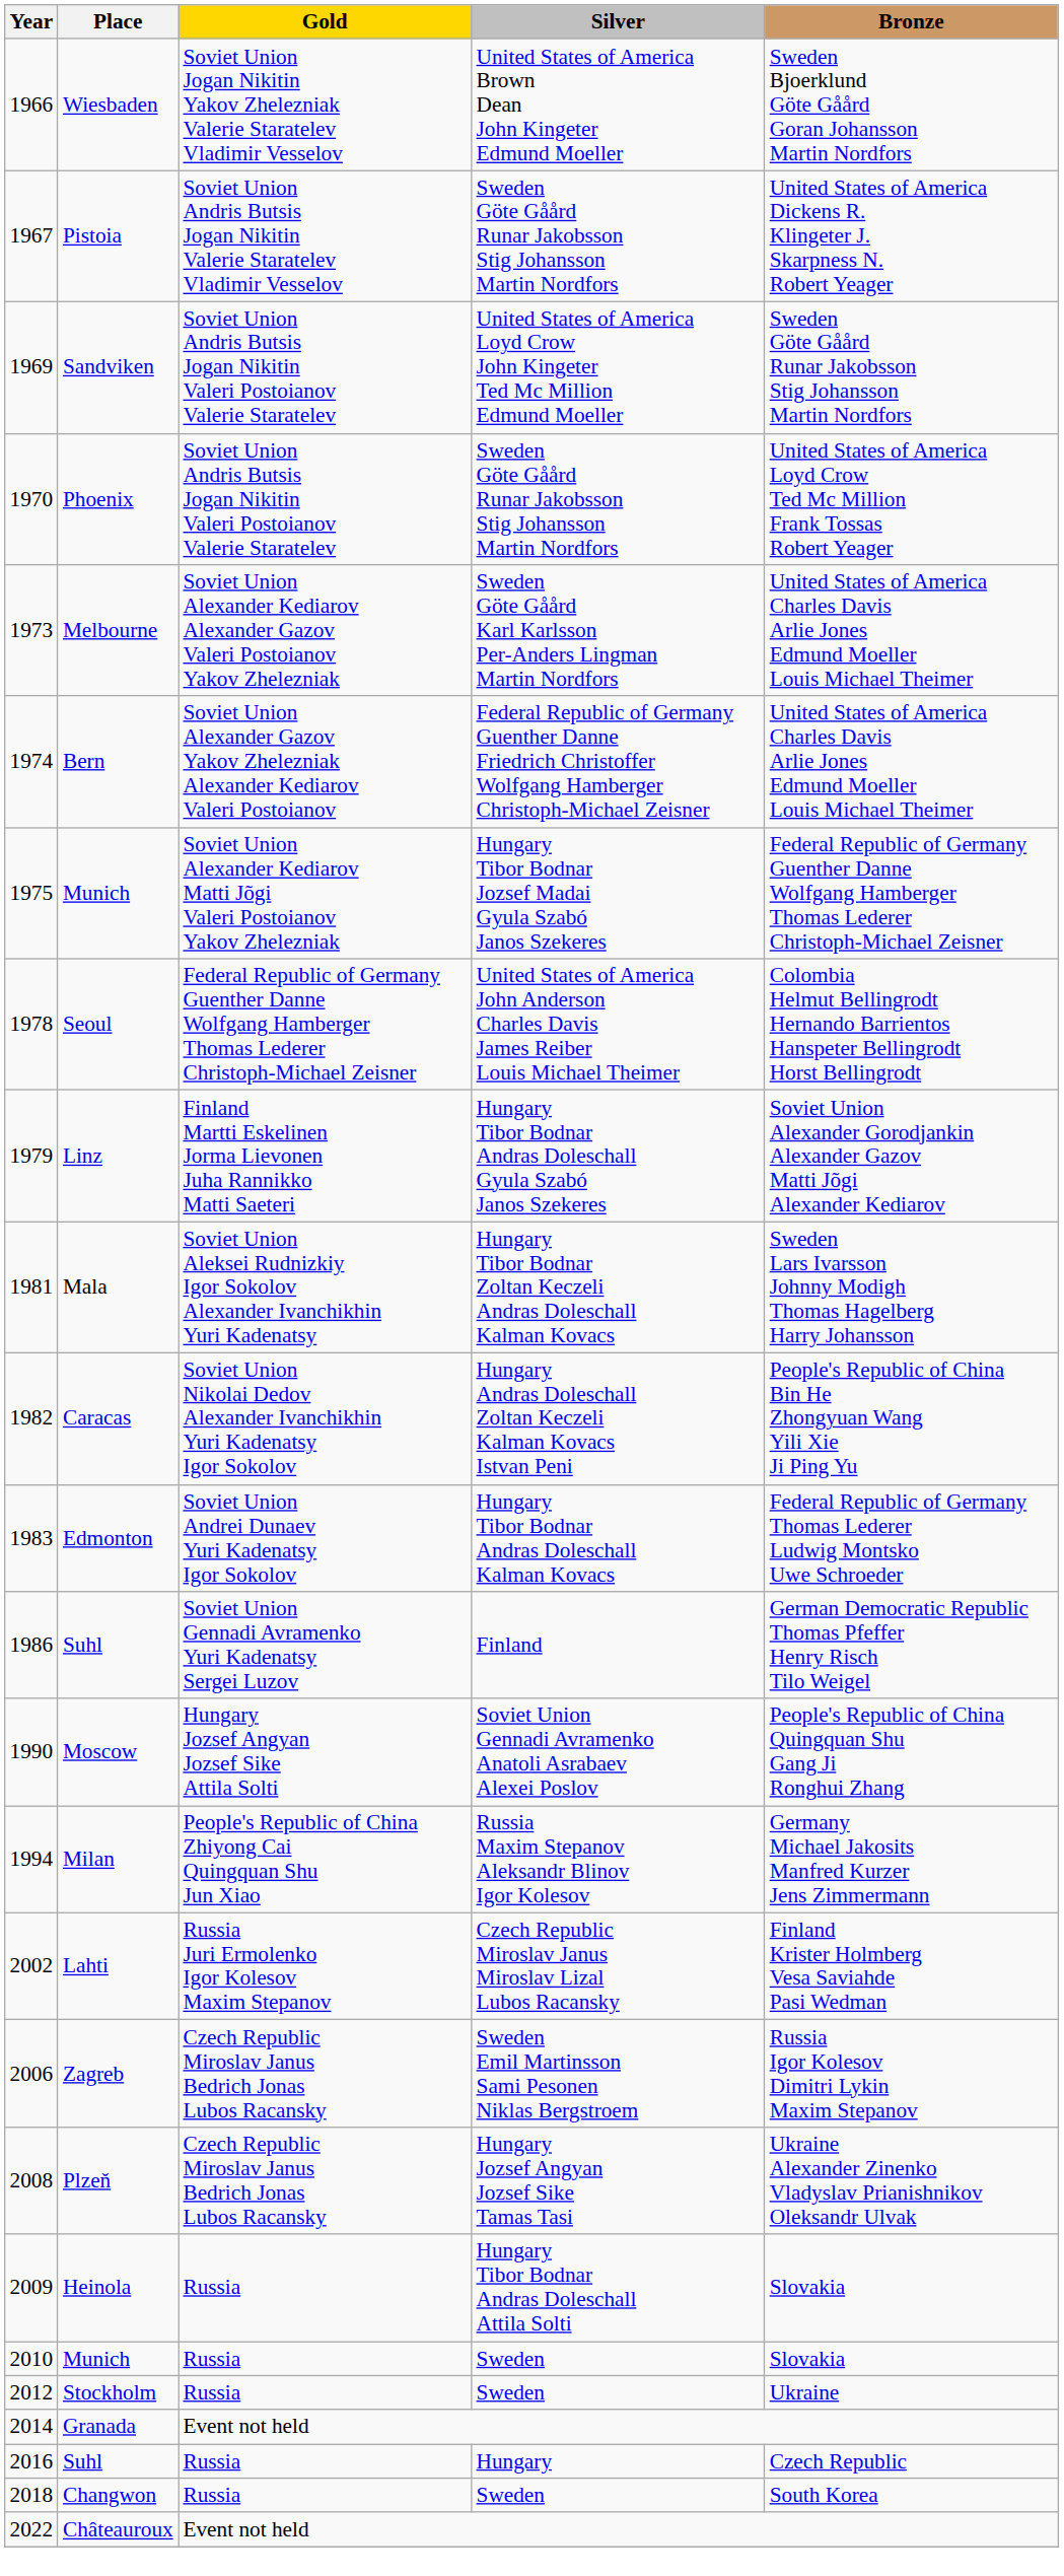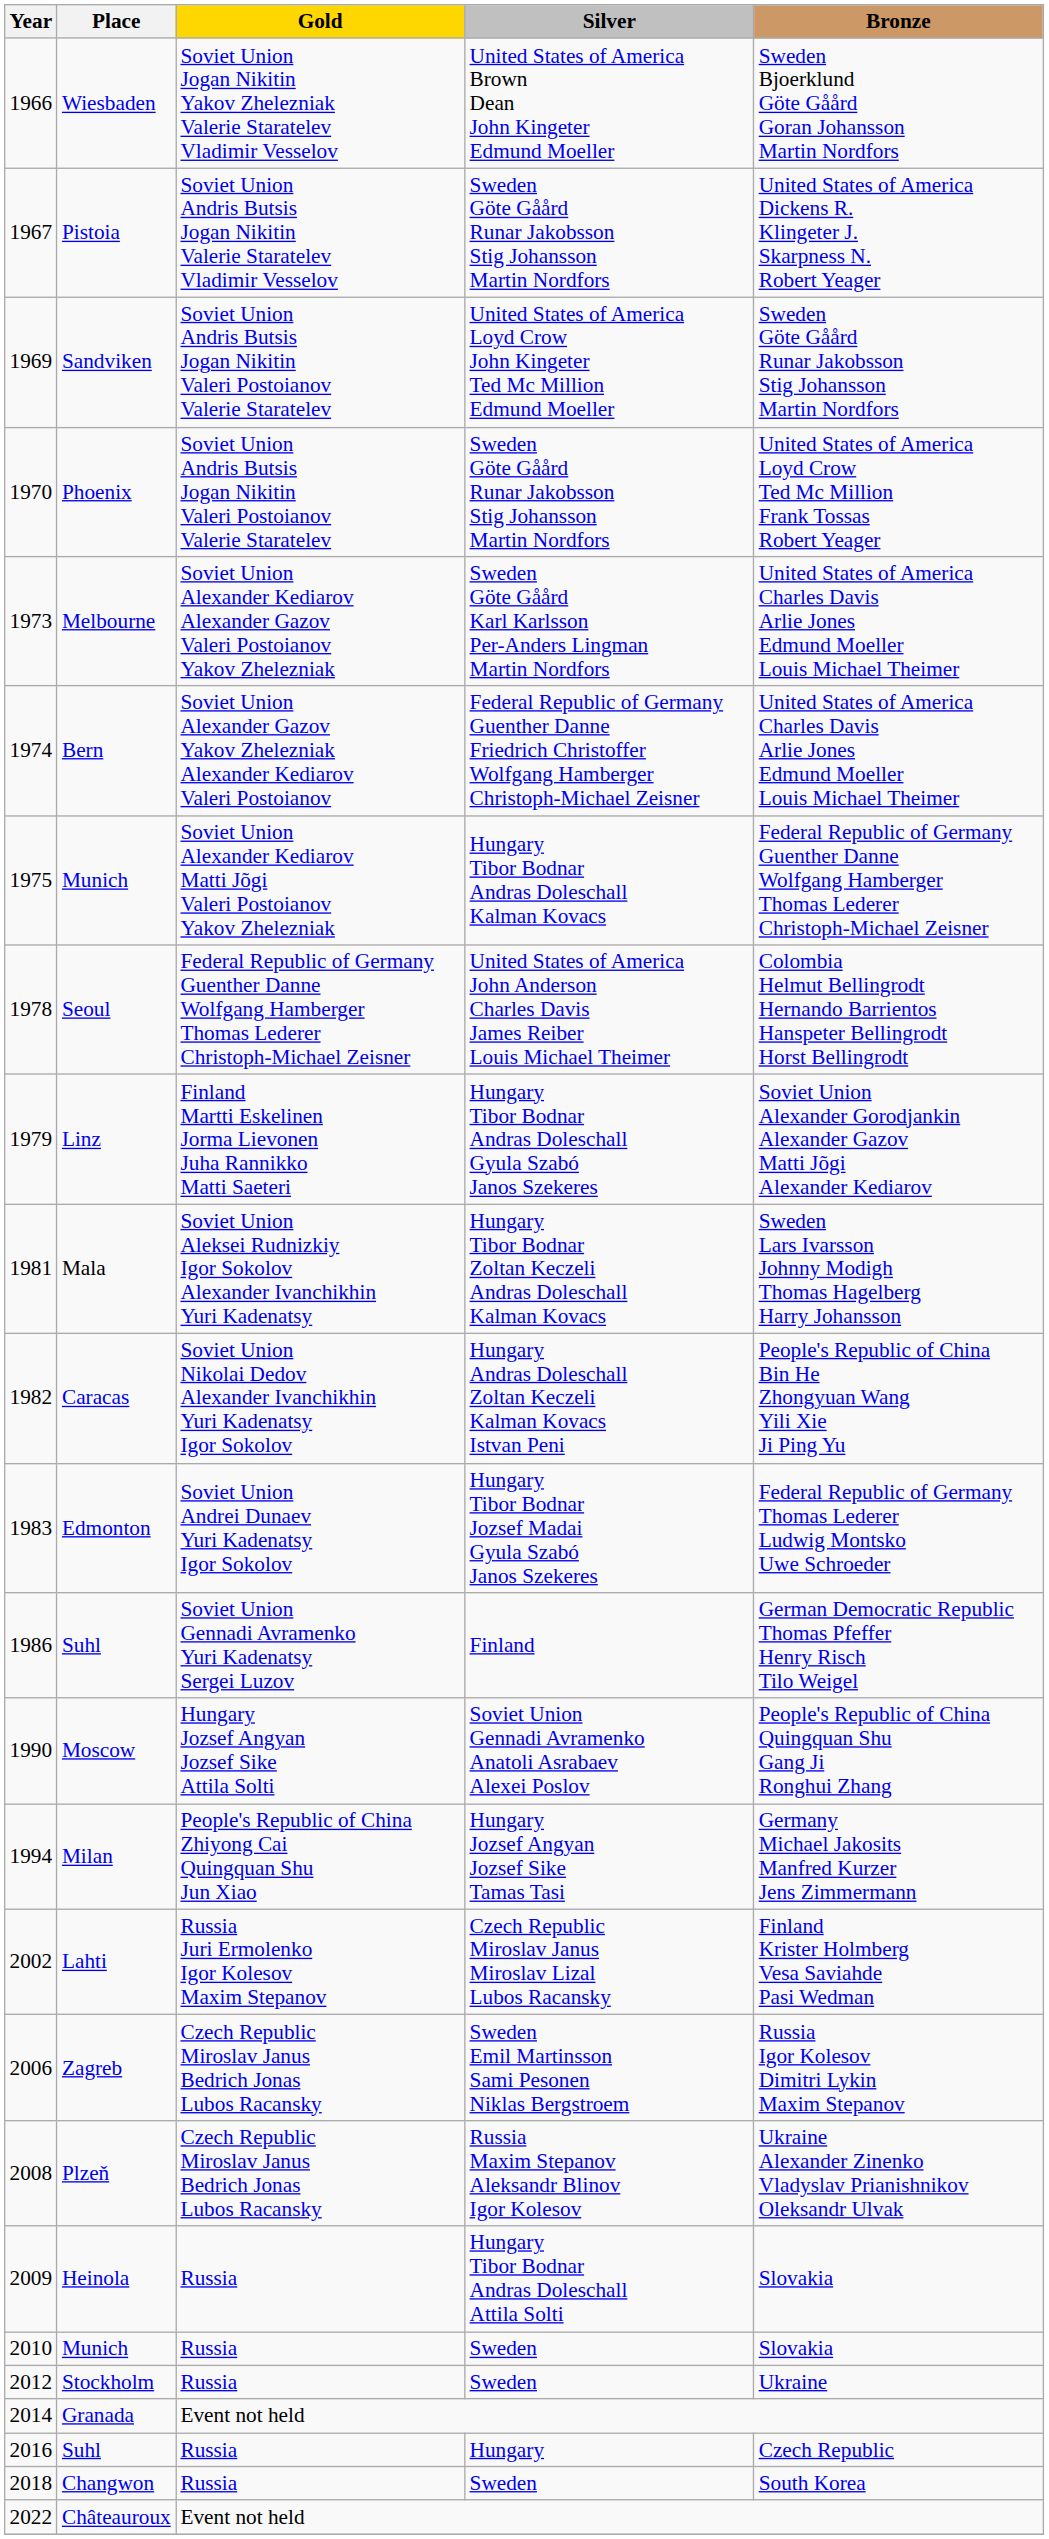 <table class="wikitable">
 <tr>
 <th>Year</th>
 <th>Place</th>
 <th style="background:gold"    width="210">Gold</th>
 <th style="background:silver"  width="210">Silver</th>
 <th style="background:#cc9966" width="210">Bronze</th>
 </tr>
 <tr>
 <td>1966</td>
 <td> <a href='#'>Wiesbaden</a></td>
 <td> <a href='#'>Soviet Union</a><br><a href='#'>Jogan Nikitin</a><br><a href='#'>Yakov Zhelezniak</a><br><a href='#'>Valerie Staratelev</a><br><a href='#'>Vladimir Vesselov</a></td>
 <td> <a href='#'>United States of America</a><br>Brown<br>Dean<br><a href='#'>John Kingeter</a><br><a href='#'>Edmund Moeller</a></td>
 <td> <a href='#'>Sweden</a><br>Bjoerklund<br><a href='#'>Göte Gåård</a><br><a href='#'>Goran Johansson</a><br><a href='#'>Martin Nordfors</a></td>
 </tr>
 <tr>
 <td>1967</td>
 <td> <a href='#'>Pistoia</a></td>
 <td> <a href='#'>Soviet Union</a><br><a href='#'>Andris Butsis</a><br><a href='#'>Jogan Nikitin</a><br><a href='#'>Valerie Staratelev</a><br><a href='#'>Vladimir Vesselov</a></td>
 <td> <a href='#'>Sweden</a><br><a href='#'>Göte Gåård</a><br><a href='#'>Runar Jakobsson</a><br><a href='#'>Stig Johansson</a><br><a href='#'>Martin Nordfors</a></td>
 <td> <a href='#'>United States of America</a><br><a href='#'>Dickens R.</a><br><a href='#'>Klingeter J.</a><br><a href='#'>Skarpness N.</a><br><a href='#'>Robert Yeager</a></td>
 </tr>
 <tr>
 <td>1969</td>
 <td> <a href='#'>Sandviken</a></td>
 <td> <a href='#'>Soviet Union</a><br><a href='#'>Andris Butsis</a><br><a href='#'>Jogan Nikitin</a><br><a href='#'>Valeri Postoianov</a><br><a href='#'>Valerie Staratelev</a></td>
 <td> <a href='#'>United States of America</a><br><a href='#'>Loyd Crow</a><br><a href='#'>John Kingeter</a><br><a href='#'>Ted Mc Million</a><br><a href='#'>Edmund Moeller</a></td>
 <td> <a href='#'>Sweden</a><br><a href='#'>Göte Gåård</a><br><a href='#'>Runar Jakobsson</a><br><a href='#'>Stig Johansson</a><br><a href='#'>Martin Nordfors</a></td>
 </tr>
 <tr>
 <td>1970</td>
 <td> <a href='#'>Phoenix</a></td>
 <td> <a href='#'>Soviet Union</a><br><a href='#'>Andris Butsis</a><br><a href='#'>Jogan Nikitin</a><br><a href='#'>Valeri Postoianov</a><br><a href='#'>Valerie Staratelev</a></td>
 <td> <a href='#'>Sweden</a><br><a href='#'>Göte Gåård</a><br><a href='#'>Runar Jakobsson</a><br><a href='#'>Stig Johansson</a><br><a href='#'>Martin Nordfors</a></td>
 <td> <a href='#'>United States of America</a><br><a href='#'>Loyd Crow</a><br><a href='#'>Ted Mc Million</a><br><a href='#'>Frank Tossas</a><br><a href='#'>Robert Yeager</a></td>
 </tr>
 <tr>
 <td>1973</td>
 <td> <a href='#'>Melbourne</a></td>
 <td> <a href='#'>Soviet Union</a><br><a href='#'>Alexander Kediarov</a><br><a href='#'>Alexander Gazov</a><br><a href='#'>Valeri Postoianov</a><br><a href='#'>Yakov Zhelezniak</a></td>
 <td> <a href='#'>Sweden</a><br><a href='#'>Göte Gåård</a><br><a href='#'>Karl Karlsson</a><br><a href='#'>Per-Anders Lingman</a><br><a href='#'>Martin Nordfors</a></td>
 <td> <a href='#'>United States of America</a><br><a href='#'>Charles Davis</a><br><a href='#'>Arlie Jones</a><br><a href='#'>Edmund Moeller</a><br><a href='#'>Louis Michael Theimer</a></td>
 </tr>
 <tr>
 <td>1974</td>
 <td> <a href='#'>Bern</a></td>
 <td> <a href='#'>Soviet Union</a><br><a href='#'>Alexander Gazov</a><br><a href='#'>Yakov Zhelezniak</a><br><a href='#'>Alexander Kediarov</a><br><a href='#'>Valeri Postoianov</a></td>
 <td> <a href='#'>Federal Republic of Germany</a><br><a href='#'>Guenther Danne</a><br><a href='#'>Friedrich Christoffer</a><br><a href='#'>Wolfgang Hamberger</a><br><a href='#'>Christoph-Michael Zeisner</a></td>
 <td> <a href='#'>United States of America</a><br><a href='#'>Charles Davis</a><br><a href='#'>Arlie Jones</a><br><a href='#'>Edmund Moeller</a><br><a href='#'>Louis Michael Theimer</a></td>
 </tr>
 <tr>
 <td>1975</td>
 <td> <a href='#'>Munich</a></td>
 <td> <a href='#'>Soviet Union</a><br><a href='#'>Alexander Kediarov</a><br><a href='#'>Matti Jõgi</a><br><a href='#'>Valeri Postoianov</a><br><a href='#'>Yakov Zhelezniak</a></td>
-<td> <a href='#'>Hungary</a><br><a href='#'>Tibor Bodnar</a><br><a href='#'>Jozsef Madai</a><br><a href='#'>Gyula Szabó</a><br><a href='#'>Janos Szekeres</a></td>
+<td> <a href='#'>Hungary</a><br><a href='#'>Tibor Bodnar</a><br><a href='#'>Andras Doleschall</a><br><a href='#'>Kalman Kovacs</a></td>
 <td> <a href='#'>Federal Republic of Germany</a><br><a href='#'>Guenther Danne</a><br><a href='#'>Wolfgang Hamberger</a><br><a href='#'>Thomas Lederer</a><br><a href='#'>Christoph-Michael Zeisner</a></td>
 </tr>
 <tr>
 <td>1978</td>
 <td> <a href='#'>Seoul</a></td>
 <td> <a href='#'>Federal Republic of Germany</a><br><a href='#'>Guenther Danne</a><br><a href='#'>Wolfgang Hamberger</a><br><a href='#'>Thomas Lederer</a><br><a href='#'>Christoph-Michael Zeisner</a></td>
 <td> <a href='#'>United States of America</a><br><a href='#'>John Anderson</a><br><a href='#'>Charles Davis</a><br><a href='#'>James Reiber</a><br><a href='#'>Louis Michael Theimer</a></td>
 <td> <a href='#'>Colombia</a><br><a href='#'>Helmut Bellingrodt</a><br><a href='#'>Hernando Barrientos</a><br><a href='#'>Hanspeter Bellingrodt</a><br><a href='#'>Horst Bellingrodt</a></td>
 </tr>
 <tr>
 <td>1979</td>
 <td> <a href='#'>Linz</a></td>
 <td> <a href='#'>Finland</a><br><a href='#'>Martti Eskelinen</a><br><a href='#'>Jorma Lievonen</a><br><a href='#'>Juha Rannikko</a><br><a href='#'>Matti Saeteri</a></td>
 <td> <a href='#'>Hungary</a><br><a href='#'>Tibor Bodnar</a><br><a href='#'>Andras Doleschall</a><br><a href='#'>Gyula Szabó</a><br><a href='#'>Janos Szekeres</a></td>
 <td> <a href='#'>Soviet Union</a><br><a href='#'>Alexander Gorodjankin</a><br><a href='#'>Alexander Gazov</a><br><a href='#'>Matti Jõgi</a><br><a href='#'>Alexander Kediarov</a></td>
 </tr>
 <tr>
 <td>1981</td>
 <td> Mala</td>
 <td> <a href='#'>Soviet Union</a><br><a href='#'>Aleksei Rudnizkiy</a><br><a href='#'>Igor Sokolov</a><br><a href='#'>Alexander Ivanchikhin</a><br><a href='#'>Yuri Kadenatsy</a></td>
 <td> <a href='#'>Hungary</a><br><a href='#'>Tibor Bodnar</a><br><a href='#'>Zoltan Keczeli</a><br><a href='#'>Andras Doleschall</a><br><a href='#'>Kalman Kovacs</a></td>
 <td> <a href='#'>Sweden</a><br><a href='#'>Lars Ivarsson</a><br><a href='#'>Johnny Modigh</a><br><a href='#'>Thomas Hagelberg</a><br><a href='#'>Harry Johansson</a></td>
 </tr>
 <tr>
 <td>1982</td>
 <td> <a href='#'>Caracas</a></td>
 <td> <a href='#'>Soviet Union</a><br><a href='#'>Nikolai Dedov</a><br><a href='#'>Alexander Ivanchikhin</a><br><a href='#'>Yuri Kadenatsy</a><br><a href='#'>Igor Sokolov</a></td>
 <td> <a href='#'>Hungary</a><br><a href='#'>Andras Doleschall</a><br><a href='#'>Zoltan Keczeli</a><br><a href='#'>Kalman Kovacs</a><br><a href='#'>Istvan Peni</a></td>
 <td> <a href='#'>People's Republic of China</a><br><a href='#'>Bin He</a><br><a href='#'>Zhongyuan Wang</a><br><a href='#'>Yili Xie</a><br><a href='#'>Ji Ping Yu</a></td>
 </tr>
 <tr>
 <td>1983</td>
 <td> <a href='#'>Edmonton</a></td>
 <td> <a href='#'>Soviet Union</a><br><a href='#'>Andrei Dunaev</a><br><a href='#'>Yuri Kadenatsy</a><br><a href='#'>Igor Sokolov</a></td>
-<td> <a href='#'>Hungary</a><br><a href='#'>Tibor Bodnar</a><br><a href='#'>Andras Doleschall</a><br><a href='#'>Kalman Kovacs</a></td>
+<td> <a href='#'>Hungary</a><br><a href='#'>Tibor Bodnar</a><br><a href='#'>Jozsef Madai</a><br><a href='#'>Gyula Szabó</a><br><a href='#'>Janos Szekeres</a></td>
 <td> <a href='#'>Federal Republic of Germany</a><br><a href='#'>Thomas Lederer</a><br><a href='#'>Ludwig Montsko</a><br><a href='#'>Uwe Schroeder</a></td>
 </tr>
 <tr>
 <td>1986</td>
 <td> <a href='#'>Suhl</a></td>
 <td> <a href='#'>Soviet Union</a><br><a href='#'>Gennadi Avramenko</a><br><a href='#'>Yuri Kadenatsy</a><br><a href='#'>Sergei Luzov</a></td>
 <td> <a href='#'>Finland</a></td>
 <td> <a href='#'>German Democratic Republic</a><br><a href='#'>Thomas Pfeffer</a><br><a href='#'>Henry Risch</a><br><a href='#'>Tilo Weigel</a></td>
 </tr>
 <tr>
 <td>1990</td>
 <td> <a href='#'>Moscow</a></td>
 <td> <a href='#'>Hungary</a><br><a href='#'>Jozsef Angyan</a><br><a href='#'>Jozsef Sike</a><br><a href='#'>Attila Solti</a></td>
 <td> <a href='#'>Soviet Union</a><br><a href='#'>Gennadi Avramenko</a><br><a href='#'>Anatoli Asrabaev</a><br><a href='#'>Alexei Poslov</a></td>
 <td> <a href='#'>People's Republic of China</a><br><a href='#'>Quingquan Shu</a><br><a href='#'>Gang Ji</a><br><a href='#'>Ronghui Zhang</a></td>
 </tr>
 <tr>
 <td>1994</td>
 <td> <a href='#'>Milan</a></td>
 <td> <a href='#'>People's Republic of China</a><br><a href='#'>Zhiyong Cai</a><br><a href='#'>Quingquan Shu</a><br><a href='#'>Jun Xiao</a></td>
-<td> <a href='#'>Russia</a><br><a href='#'>Maxim Stepanov</a><br><a href='#'>Aleksandr Blinov</a><br><a href='#'>Igor Kolesov</a></td>
+<td> <a href='#'>Hungary</a><br><a href='#'>Jozsef Angyan</a><br><a href='#'>Jozsef Sike</a><br><a href='#'>Tamas Tasi</a></td>
 <td> <a href='#'>Germany</a><br><a href='#'>Michael Jakosits</a><br><a href='#'>Manfred Kurzer</a><br><a href='#'>Jens Zimmermann</a></td>
 </tr>
 <tr>
 <td>2002</td>
 <td> <a href='#'>Lahti</a></td>
 <td> <a href='#'>Russia</a><br><a href='#'>Juri Ermolenko</a><br><a href='#'>Igor Kolesov</a><br><a href='#'>Maxim Stepanov</a></td>
 <td> <a href='#'>Czech Republic</a><br><a href='#'>Miroslav Janus</a><br><a href='#'>Miroslav Lizal</a><br><a href='#'>Lubos Racansky</a></td>
 <td> <a href='#'>Finland</a><br><a href='#'>Krister Holmberg</a><br><a href='#'>Vesa Saviahde</a><br><a href='#'>Pasi Wedman</a></td>
 </tr>
 <tr>
 <td>2006</td>
 <td> <a href='#'>Zagreb</a></td>
 <td> <a href='#'>Czech Republic</a><br><a href='#'>Miroslav Janus</a><br><a href='#'>Bedrich Jonas</a><br><a href='#'>Lubos Racansky</a></td>
 <td> <a href='#'>Sweden</a><br><a href='#'>Emil Martinsson</a><br><a href='#'>Sami Pesonen</a><br><a href='#'>Niklas Bergstroem</a></td>
 <td> <a href='#'>Russia</a><br><a href='#'>Igor Kolesov</a><br><a href='#'>Dimitri Lykin</a><br><a href='#'>Maxim Stepanov</a></td>
 </tr>
 <tr>
 <td>2008</td>
 <td> <a href='#'>Plzeň</a></td>
 <td> <a href='#'>Czech Republic</a><br><a href='#'>Miroslav Janus</a><br><a href='#'>Bedrich Jonas</a><br><a href='#'>Lubos Racansky</a></td>
-<td> <a href='#'>Hungary</a><br><a href='#'>Jozsef Angyan</a><br><a href='#'>Jozsef Sike</a><br><a href='#'>Tamas Tasi</a></td>
+<td> <a href='#'>Russia</a><br><a href='#'>Maxim Stepanov</a><br><a href='#'>Aleksandr Blinov</a><br><a href='#'>Igor Kolesov</a></td>
 <td> <a href='#'>Ukraine</a><br><a href='#'>Alexander Zinenko</a><br><a href='#'>Vladyslav Prianishnikov</a><br><a href='#'>Oleksandr Ulvak</a></td>
 </tr>
 <tr>
 <td>2009</td>
 <td> <a href='#'>Heinola</a></td>
 <td> <a href='#'>Russia</a></td>
 <td> <a href='#'>Hungary</a><br><a href='#'>Tibor Bodnar</a><br><a href='#'>Andras Doleschall</a><br><a href='#'>Attila Solti</a></td>
 <td> <a href='#'>Slovakia</a></td>
 </tr>
 <tr>
 <td>2010</td>
 <td> <a href='#'>Munich</a></td>
 <td> <a href='#'>Russia</a></td>
 <td> <a href='#'>Sweden</a></td>
 <td> <a href='#'>Slovakia</a></td>
 </tr>
 <tr>
 <td>2012</td>
 <td> <a href='#'>Stockholm</a></td>
 <td> <a href='#'>Russia</a></td>
 <td> <a href='#'>Sweden</a></td>
 <td> <a href='#'>Ukraine</a></td>
 </tr>
 <tr>
 <td>2014</td>
 <td> <a href='#'>Granada</a></td>
 <td colspan=3>Event not held</td>
 </tr>
 <tr>
 <td>2016</td>
 <td> <a href='#'>Suhl</a></td>
 <td> <a href='#'>Russia</a></td>
 <td> <a href='#'>Hungary</a></td>
 <td> <a href='#'>Czech Republic</a></td>
 </tr>
 <tr>
 <td>2018</td>
 <td> <a href='#'>Changwon</a></td>
 <td> <a href='#'>Russia</a></td>
 <td> <a href='#'>Sweden</a></td>
 <td> <a href='#'>South Korea</a></td>
 </tr>
 <tr>
 <td>2022</td>
 <td> <a href='#'>Châteauroux</a></td>
 <td colspan=3>Event not held</td>
 </tr>
 <tr>
 </tr>
 </table>
